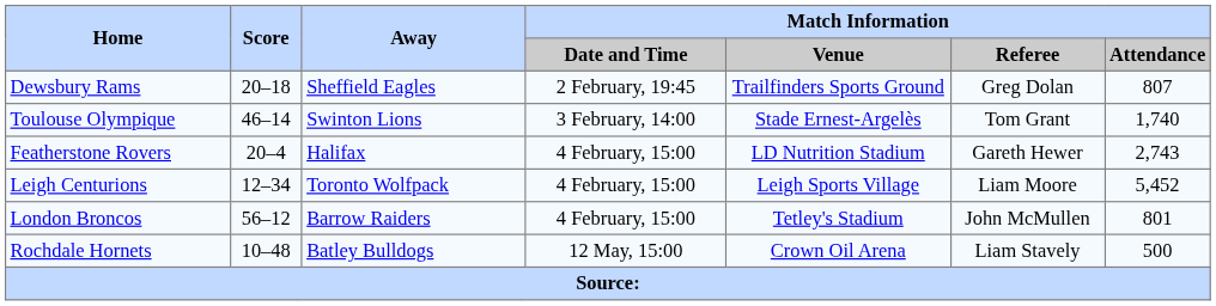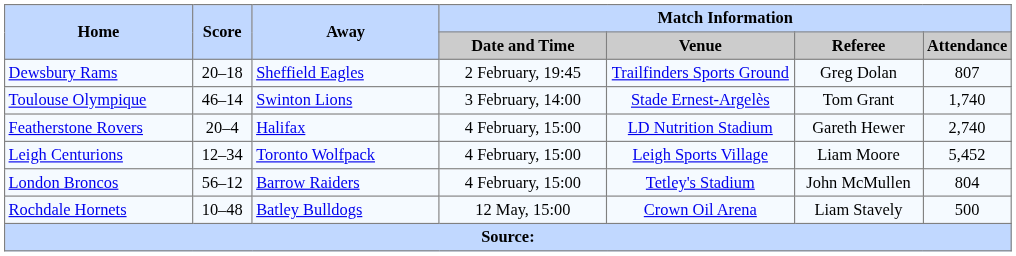 <table border="1" cellpadding="3" cellspacing="0" style="border-collapse:collapse; font-size:90%; text-align:center; width:100%;">
 <tr style="background:#c1d8ff;">
 <th rowspan="2" style="width:19%;">Home</th>
 <th rowspan="2" style="width:6%;">Score</th>
 <th rowspan="2" style="width:19%;">Away</th>
 <th colspan=4>Match Information</th>
 </tr>
 <tr style="background:#ccc;">
 <th width=17%>Date and Time</th>
 <th width=19%>Venue</th>
 <th width=13%>Referee</th>
 <th width=7%>Attendance</th>
 </tr>
 <tr style="background:#f5faff;">
 <td align=left> <a href='#'>Dewsbury Rams</a></td>
 <td>20–18</td>
 <td align=left> <a href='#'>Sheffield Eagles</a></td>
 <td>2 February, 19:45</td>
 <td><a href='#'>Trailfinders Sports Ground</a></td>
 <td>Greg Dolan</td>
 <td>807</td>
 </tr>
 <tr style="background:#f5faff;">
 <td align=left> <a href='#'>Toulouse Olympique</a></td>
 <td>46–14</td>
 <td align=left> <a href='#'>Swinton Lions</a></td>
 <td>3 February, 14:00</td>
 <td><a href='#'>Stade Ernest-Argelès</a></td>
 <td>Tom Grant</td>
 <td>1,740</td>
 </tr>
 <tr style="background:#f5faff;">
 <td align=left> <a href='#'>Featherstone Rovers</a></td>
 <td>20–4</td>
 <td align=left> <a href='#'>Halifax</a></td>
 <td>4 February, 15:00</td>
 <td><a href='#'>LD Nutrition Stadium</a></td>
 <td>Gareth Hewer</td>
-<td>2,743</td>
+<td>2,740</td>
 </tr>
 <tr style="background:#f5faff;">
 <td align=left> <a href='#'>Leigh Centurions</a></td>
 <td>12–34</td>
 <td align=left> <a href='#'>Toronto Wolfpack</a></td>
 <td>4 February, 15:00</td>
 <td><a href='#'>Leigh Sports Village</a></td>
 <td>Liam Moore</td>
 <td>5,452</td>
 </tr>
 <tr style="background:#f5faff;">
 <td align=left> <a href='#'>London Broncos</a></td>
 <td>56–12</td>
 <td align=left> <a href='#'>Barrow Raiders</a></td>
 <td>4 February, 15:00</td>
 <td><a href='#'>Tetley's Stadium</a></td>
 <td>John McMullen</td>
-<td>801</td>
+<td>804</td>
 </tr>
 <tr style="background:#f5faff;">
 <td align=left> <a href='#'>Rochdale Hornets</a></td>
 <td>10–48</td>
 <td align=left> <a href='#'>Batley Bulldogs</a></td>
 <td>12 May, 15:00</td>
 <td><a href='#'>Crown Oil Arena</a></td>
 <td>Liam Stavely</td>
 <td>500</td>
 </tr>
 <tr style="background:#c1d8ff;">
 <th colspan=7>Source:</th>
 </tr>
 </table>
